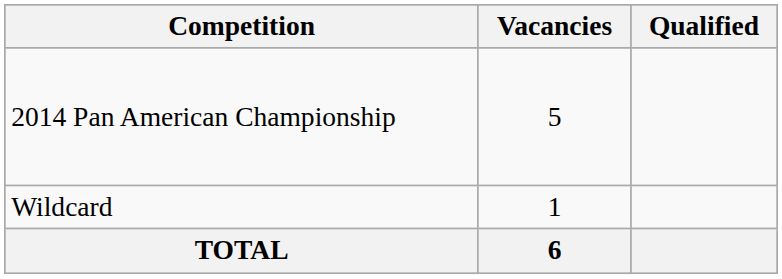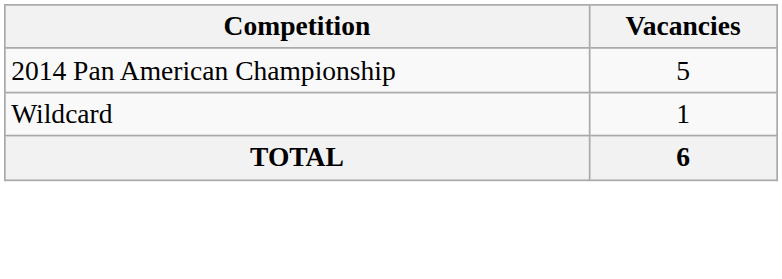 <table class="wikitable" width=450>
 <tr>
 <th>Competition</th>
 <th>Vacancies</th>
-<th>Qualified</th>
 </tr>
 <tr>
 <td>2014 Pan American Championship</td>
 <td align="center">5</td>
-<td><br><br><br><br></td>
 </tr>
 <tr>
 <td>Wildcard</td>
 <td align="center">1</td>
-<td></td>
 </tr>
 <tr>
 <th>TOTAL</th>
 <th>6</th>
-<th></th>
 </tr>
 </table>
